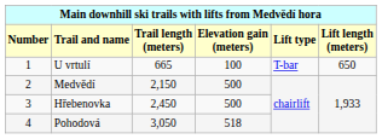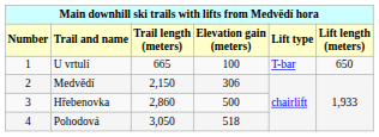 <table class="wikitable" style="font-size:90%">
 <tr>
 <td colspan="6" align="center" bgcolor="#CCFFFF"> <strong>Main downhill ski trails with lifts from Medvědí hora</strong></td>
 </tr>
 <tr bgcolor="#FFFFCC">
 <td align="center"><strong>Number</strong></td>
 <td><strong>Trail and name</strong></td>
 <td align="center"><strong>Trail length</strong><br><strong>(meters)</strong></td>
 <td align="center"><strong>Elevation gain</strong><br><strong>(meters)</strong></td>
 <td><strong>Lift type</strong></td>
 <td align="center"><strong>Lift length</strong><br><strong>(meters)</strong></td>
 </tr>
 <tr>
 <td align="center">1</td>
 <td> U vrtulí</td>
 <td align="center">665</td>
 <td align="center">100</td>
 <td><a href='#'>T-bar</a></td>
 <td align="center">650</td>
 </tr>
 <tr bgcolor="#F5F5F5">
 <td align="center">2</td>
 <td> Medvědí</td>
 <td align="center">2,150</td>
-<td align="center">500</td>
+<td align="center">306</td>
 <td rowspan="3"><a href='#'>chairlift</a></td>
 <td rowspan="3" align="center">1,933</td>
 </tr>
 <tr>
 <td align="center">3</td>
 <td> Hřebenovka</td>
-<td align="center">2,450</td>
+<td align="center">2,860</td>
 <td align="center">500</td>
 </tr>
 <tr bgcolor="#F5F5F5">
 <td align="center">4</td>
 <td> Pohodová</td>
 <td align="center">3,050</td>
 <td align="center">518</td>
 </tr>
 </table>
